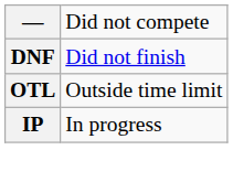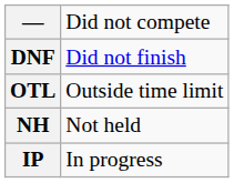 <table class="wikitable">
 <tr>
 <th scope="row">—</th>
 <td>Did not compete</td>
 </tr>
 <tr>
 <th scope="row">DNF</th>
 <td><a href='#'>Did not finish</a></td>
 </tr>
 <tr>
 <th scope="row">OTL</th>
 <td>Outside time limit</td>
 </tr>
 <tr>
+<th scope="row">NH</th>
+<td>Not held</td>
+</tr>
+<tr>
 <th scope="row">IP</th>
 <td>In progress</td>
 </tr>
 </table>
